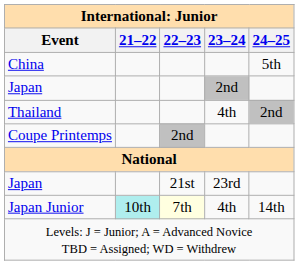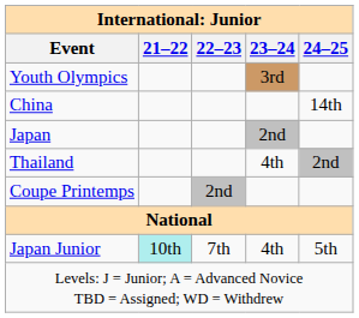 <table class="wikitable" style="text-align:center">
 <tr>
 <th colspan="5" style="background-color: #ffdead; " align="center">International: Junior</th>
 </tr>
 <tr>
 <th>Event</th>
 <th><a href='#'>21–22</a></th>
 <th><a href='#'>22–23</a></th>
 <th><a href='#'>23–24</a></th>
 <th><a href='#'>24–25</a></th>
 </tr>
 <tr>
+<td align=left><a href='#'>Youth Olympics</a></td>
+<td></td>
+<td></td>
+<td bgcolor=cc9966>3rd</td>
+<td></td>
+</tr>
+<tr>
 <td align=left> <a href='#'>China</a></td>
 <td></td>
 <td></td>
 <td></td>
-<td>5th</td>
+<td>14th</td>
 </tr>
 <tr>
 <td align=left> <a href='#'>Japan</a></td>
 <td></td>
 <td></td>
 <td bgcolor=silver>2nd</td>
 <td></td>
 </tr>
 <tr>
 <td align=left> <a href='#'>Thailand</a></td>
 <td></td>
 <td></td>
 <td>4th</td>
 <td bgcolor=silver>2nd</td>
 </tr>
 <tr>
 <td align=left><a href='#'>Coupe Printemps</a></td>
 <td></td>
 <td bgcolor=silver>2nd</td>
 <td></td>
 <td></td>
 </tr>
 <tr>
 <th colspan="5" style="background-color: #ffdead; " align="center">National </th>
 </tr>
 <tr>
-<td align=left><a href='#'>Japan</a></td>
-<td></td>
-<td>21st</td>
-<td>23rd</td>
-<td></td>
-</tr>
-<tr>
 <td align=left><a href='#'>Japan Junior</a></td>
 <td style="background: paleturquoise;">10th</td>
-<td style="background: lightyellow;">7th</td>
+<td>7th</td>
 <td>4th</td>
-<td>14th</td>
+<td>5th</td>
 </tr>
 <tr>
 <td colspan="5" align="center"><small>Levels: J = Junior; A = Advanced Novice <br> TBD = Assigned; WD = Withdrew </small></td>
 </tr>
 </table>
